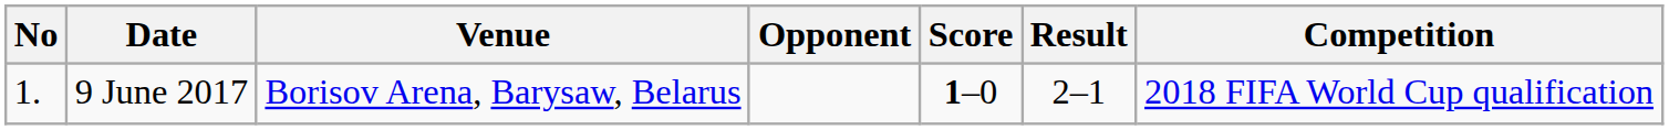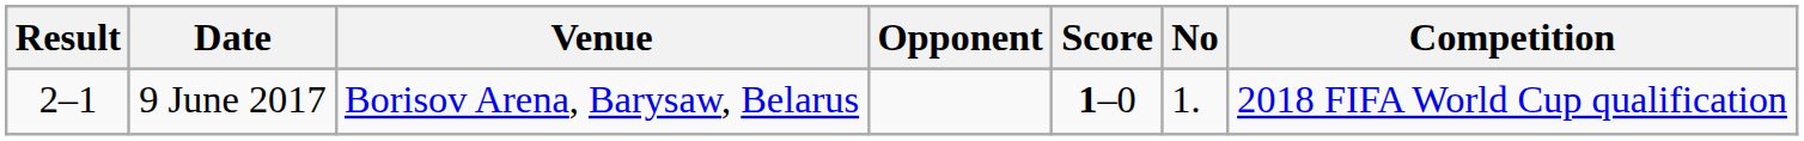 <table class="wikitable" style="font-size:85%;">
 <tr>
-<th>No</th>
+<th>Result</th>
 <th>Date</th>
 <th>Venue</th>
 <th>Opponent</th>
 <th>Score</th>
-<th>Result</th>
+<th>No</th>
 <th>Competition</th>
 </tr>
 <tr>
-<td>1.</td>
+<td align=center>2–1</td>
 <td>9 June 2017</td>
 <td><a href='#'>Borisov Arena</a>, <a href='#'>Barysaw</a>, <a href='#'>Belarus</a></td>
 <td></td>
 <td align=center><strong>1</strong>–0</td>
-<td align=center>2–1</td>
+<td>1.</td>
 <td><a href='#'>2018 FIFA World Cup qualification</a></td>
 </tr>
 </table>
